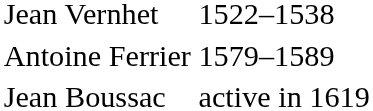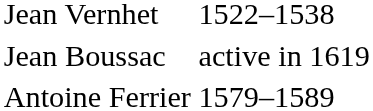 <table>
 <tr>
 <td>Jean Vernhet</td>
 <td>1522–1538</td>
 </tr>
 <tr>
+<td>Jean Boussac</td>
+<td>active in 1619</td>
+</tr>
+<tr>
 <td>Antoine Ferrier</td>
 <td>1579–1589</td>
 </tr>
-<tr>
-<td>Jean Boussac</td>
-<td>active in 1619</td>
-</tr>
 </table>
